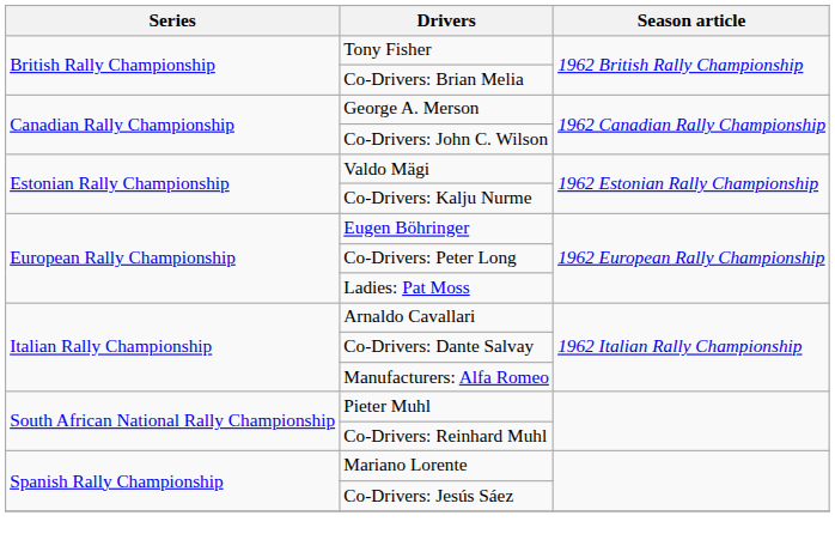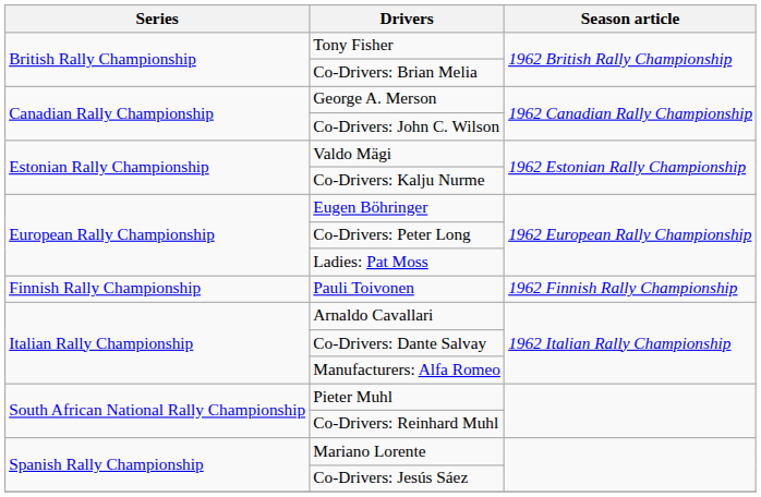 <table class="wikitable" style="font-size: 87%;">
 <tr>
 <th>Series</th>
 <th>Drivers</th>
 <th>Season article</th>
 </tr>
 <tr>
 <td rowspan=2><a href='#'>British Rally Championship</a></td>
 <td> Tony Fisher</td>
 <td rowspan=2><em><a href='#'>1962 British Rally Championship</a></em></td>
 </tr>
 <tr>
 <td>Co-Drivers:  Brian Melia</td>
 </tr>
 <tr>
 <td rowspan=2><a href='#'>Canadian Rally Championship</a></td>
 <td> George A. Merson</td>
 <td rowspan=2><em><a href='#'>1962 Canadian Rally Championship</a></em></td>
 </tr>
 <tr>
 <td>Co-Drivers:  John C. Wilson</td>
 </tr>
 <tr>
 <td rowspan=2><a href='#'>Estonian Rally Championship</a></td>
 <td> Valdo Mägi</td>
 <td rowspan=2><em><a href='#'>1962 Estonian Rally Championship</a></em></td>
 </tr>
 <tr>
 <td>Co-Drivers:  Kalju Nurme</td>
 </tr>
 <tr>
 <td rowspan=3><a href='#'>European Rally Championship</a></td>
 <td> <a href='#'>Eugen Böhringer</a></td>
 <td rowspan=3><em><a href='#'>1962 European Rally Championship</a></em></td>
 </tr>
 <tr>
 <td>Co-Drivers:  Peter Long</td>
 </tr>
 <tr>
 <td>Ladies:  <a href='#'>Pat Moss</a></td>
 </tr>
 <tr>
+<td><a href='#'>Finnish Rally Championship</a></td>
+<td> <a href='#'>Pauli Toivonen</a></td>
+<td><em><a href='#'>1962 Finnish Rally Championship</a></em></td>
+</tr>
+<tr>
 <td rowspan=3><a href='#'>Italian Rally Championship</a></td>
 <td> Arnaldo Cavallari</td>
 <td rowspan=3><em><a href='#'>1962 Italian Rally Championship</a></em></td>
 </tr>
 <tr>
 <td>Co-Drivers:  Dante Salvay</td>
 </tr>
 <tr>
 <td>Manufacturers:  <a href='#'>Alfa Romeo</a></td>
 </tr>
 <tr>
 <td rowspan=2><a href='#'>South African National Rally Championship</a></td>
 <td> Pieter Muhl</td>
 <td rowspan=2></td>
 </tr>
 <tr>
 <td>Co-Drivers:  Reinhard Muhl</td>
 </tr>
 <tr>
 <td rowspan=2><a href='#'>Spanish Rally Championship</a></td>
 <td> Mariano Lorente</td>
 <td rowspan=2></td>
 </tr>
 <tr>
 <td>Co-Drivers:  Jesús Sáez</td>
 </tr>
 <tr>
 </tr>
 </table>
